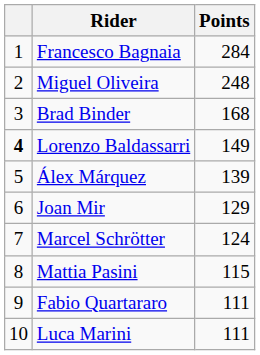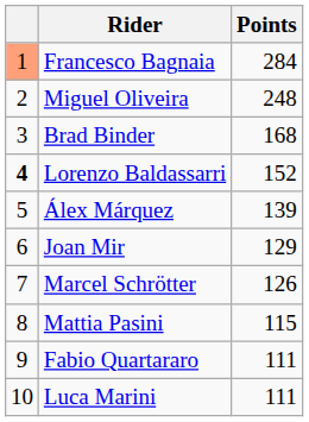 <table class="wikitable" style="font-size: 95%;">
 <tr>
 <th></th>
 <th>Rider</th>
 <th>Points</th>
 </tr>
 <tr>
-<td align=center>1</td>
+<td align=center style="background: lightsalmon;">1</td>
 <td> <a href='#'>Francesco Bagnaia</a></td>
 <td align=right>284</td>
 </tr>
 <tr>
 <td align=center>2</td>
 <td> <a href='#'>Miguel Oliveira</a></td>
 <td align=right>248</td>
 </tr>
 <tr>
 <td align=center>3</td>
 <td> <a href='#'>Brad Binder</a></td>
 <td align=right>168</td>
 </tr>
 <tr>
 <td align=center><strong>4</strong></td>
 <td> <a href='#'>Lorenzo Baldassarri</a></td>
-<td align=right>149</td>
+<td align=right>152</td>
 </tr>
 <tr>
 <td align=center>5</td>
 <td> <a href='#'>Álex Márquez</a></td>
 <td align=right>139</td>
 </tr>
 <tr>
 <td align=center>6</td>
 <td> <a href='#'>Joan Mir</a></td>
 <td align=right>129</td>
 </tr>
 <tr>
 <td align=center>7</td>
 <td> <a href='#'>Marcel Schrötter</a></td>
-<td align=right>124</td>
+<td align=right>126</td>
 </tr>
 <tr>
 <td align=center>8</td>
 <td> <a href='#'>Mattia Pasini</a></td>
 <td align=right>115</td>
 </tr>
 <tr>
 <td align=center>9</td>
 <td> <a href='#'>Fabio Quartararo</a></td>
 <td align=right>111</td>
 </tr>
 <tr>
 <td align=center>10</td>
 <td> <a href='#'>Luca Marini</a></td>
 <td align=right>111</td>
 </tr>
 </table>
